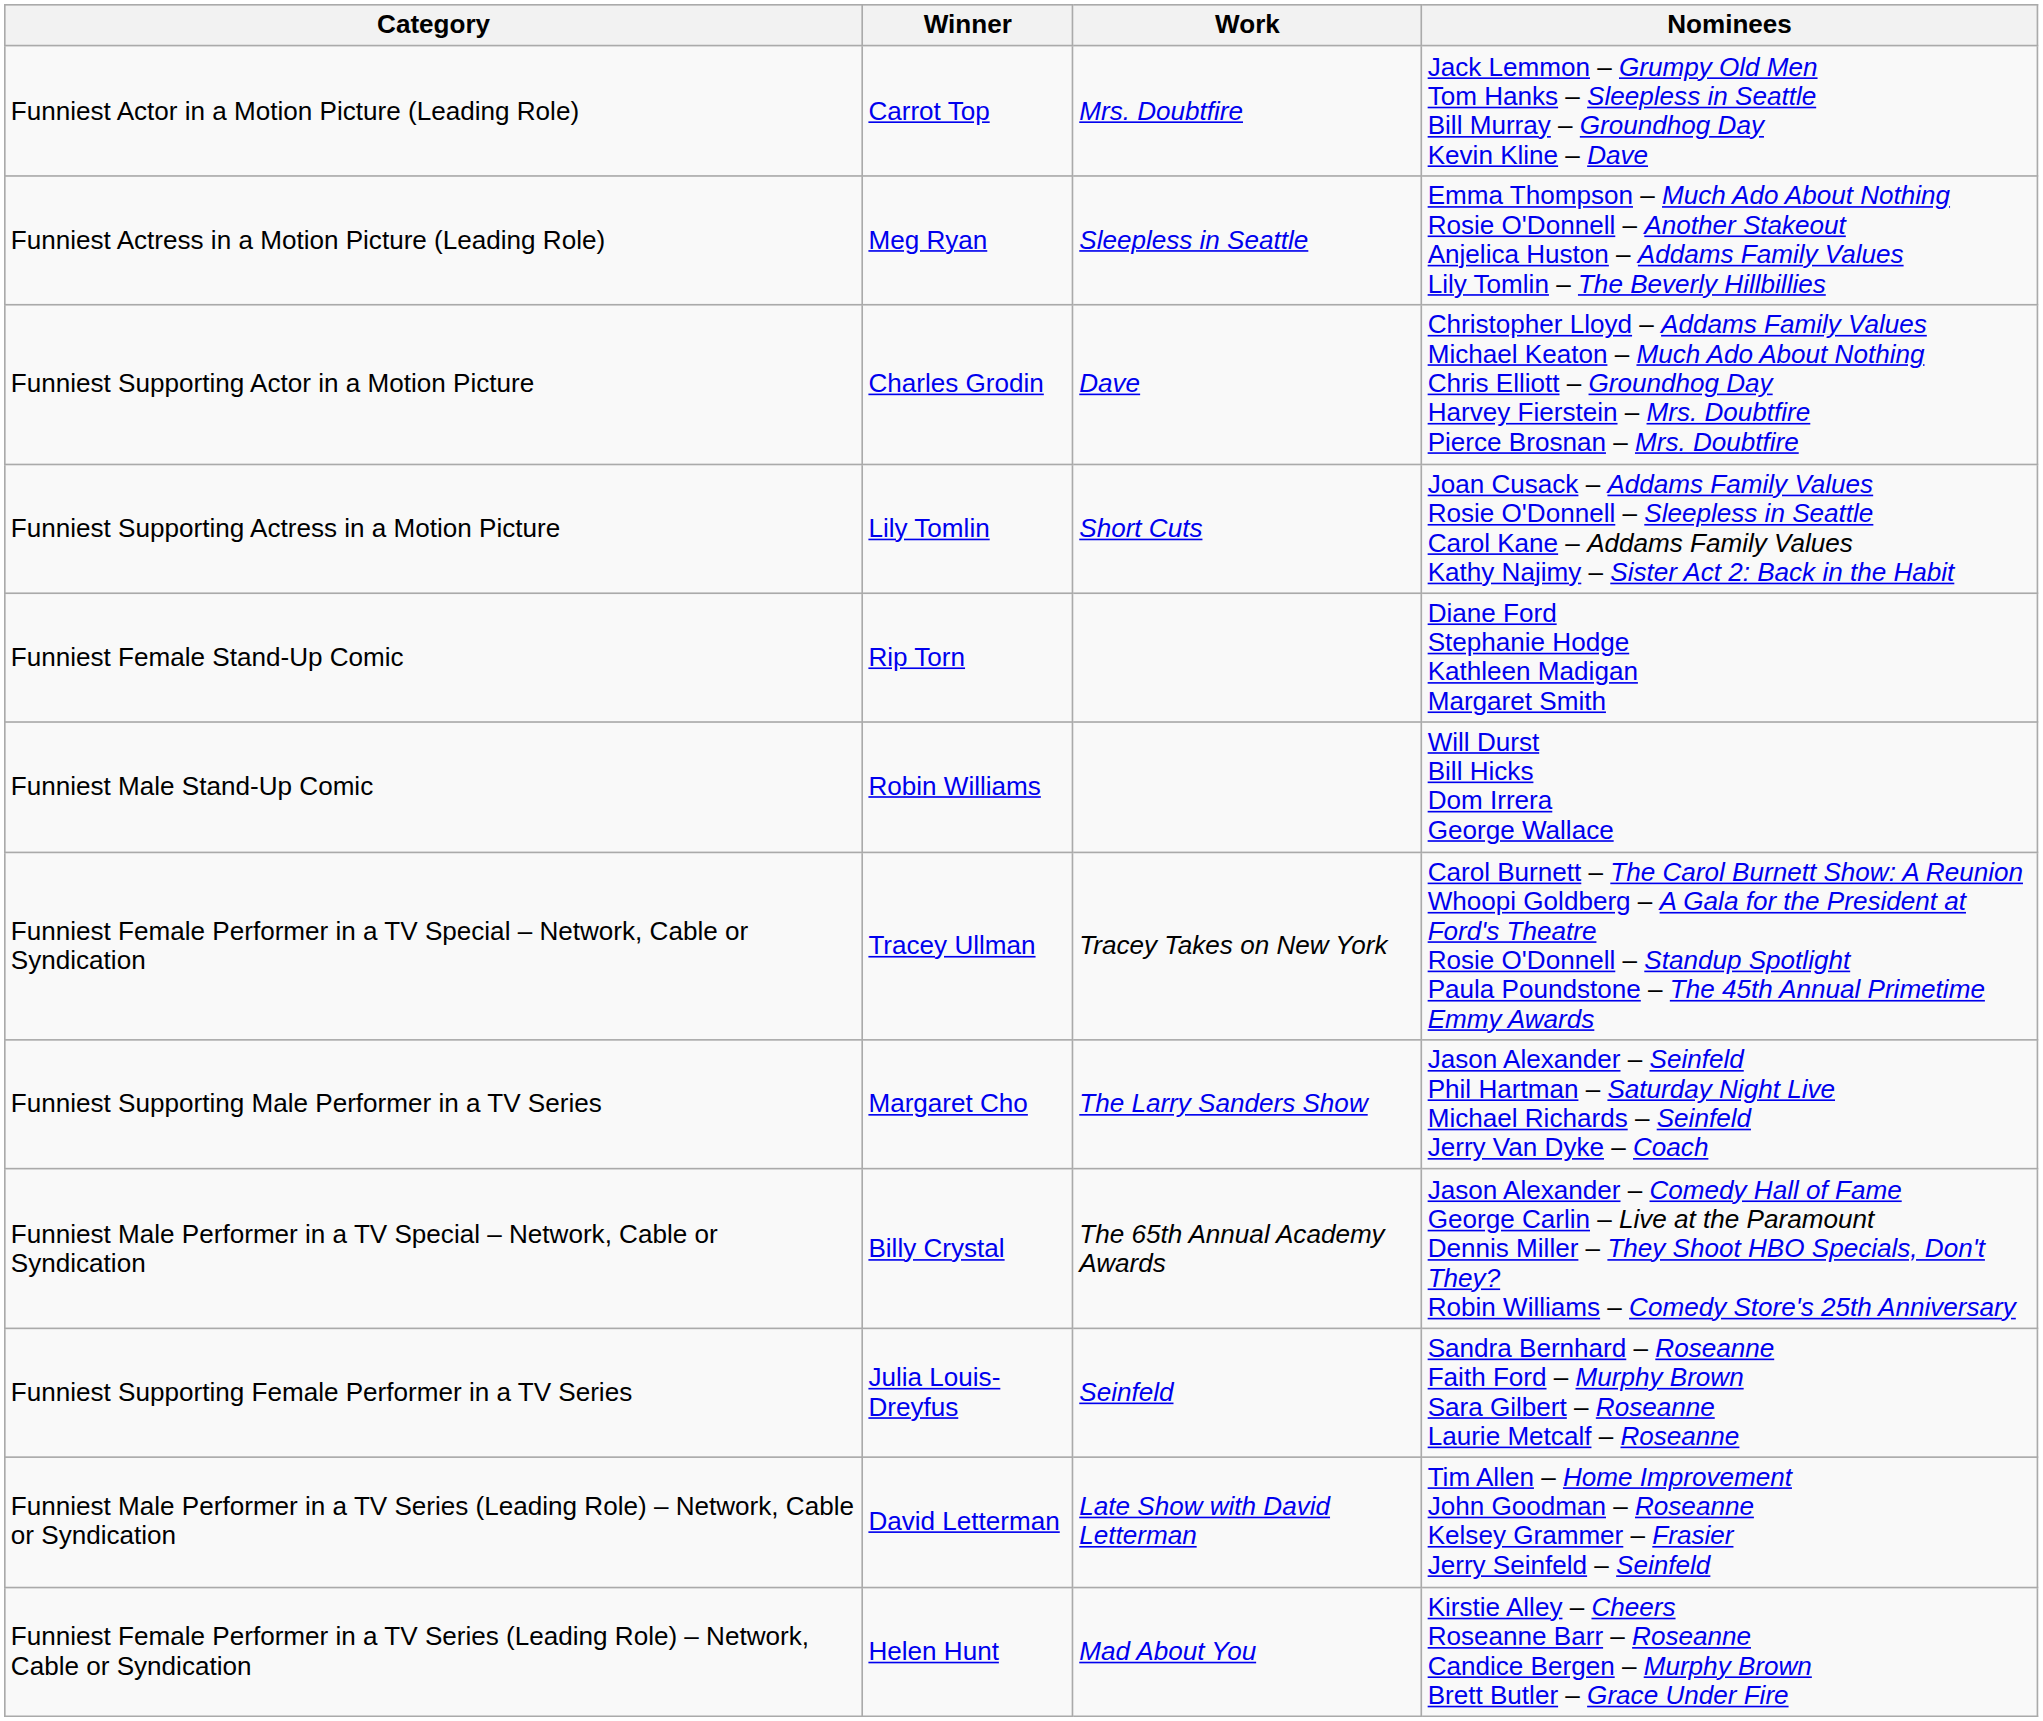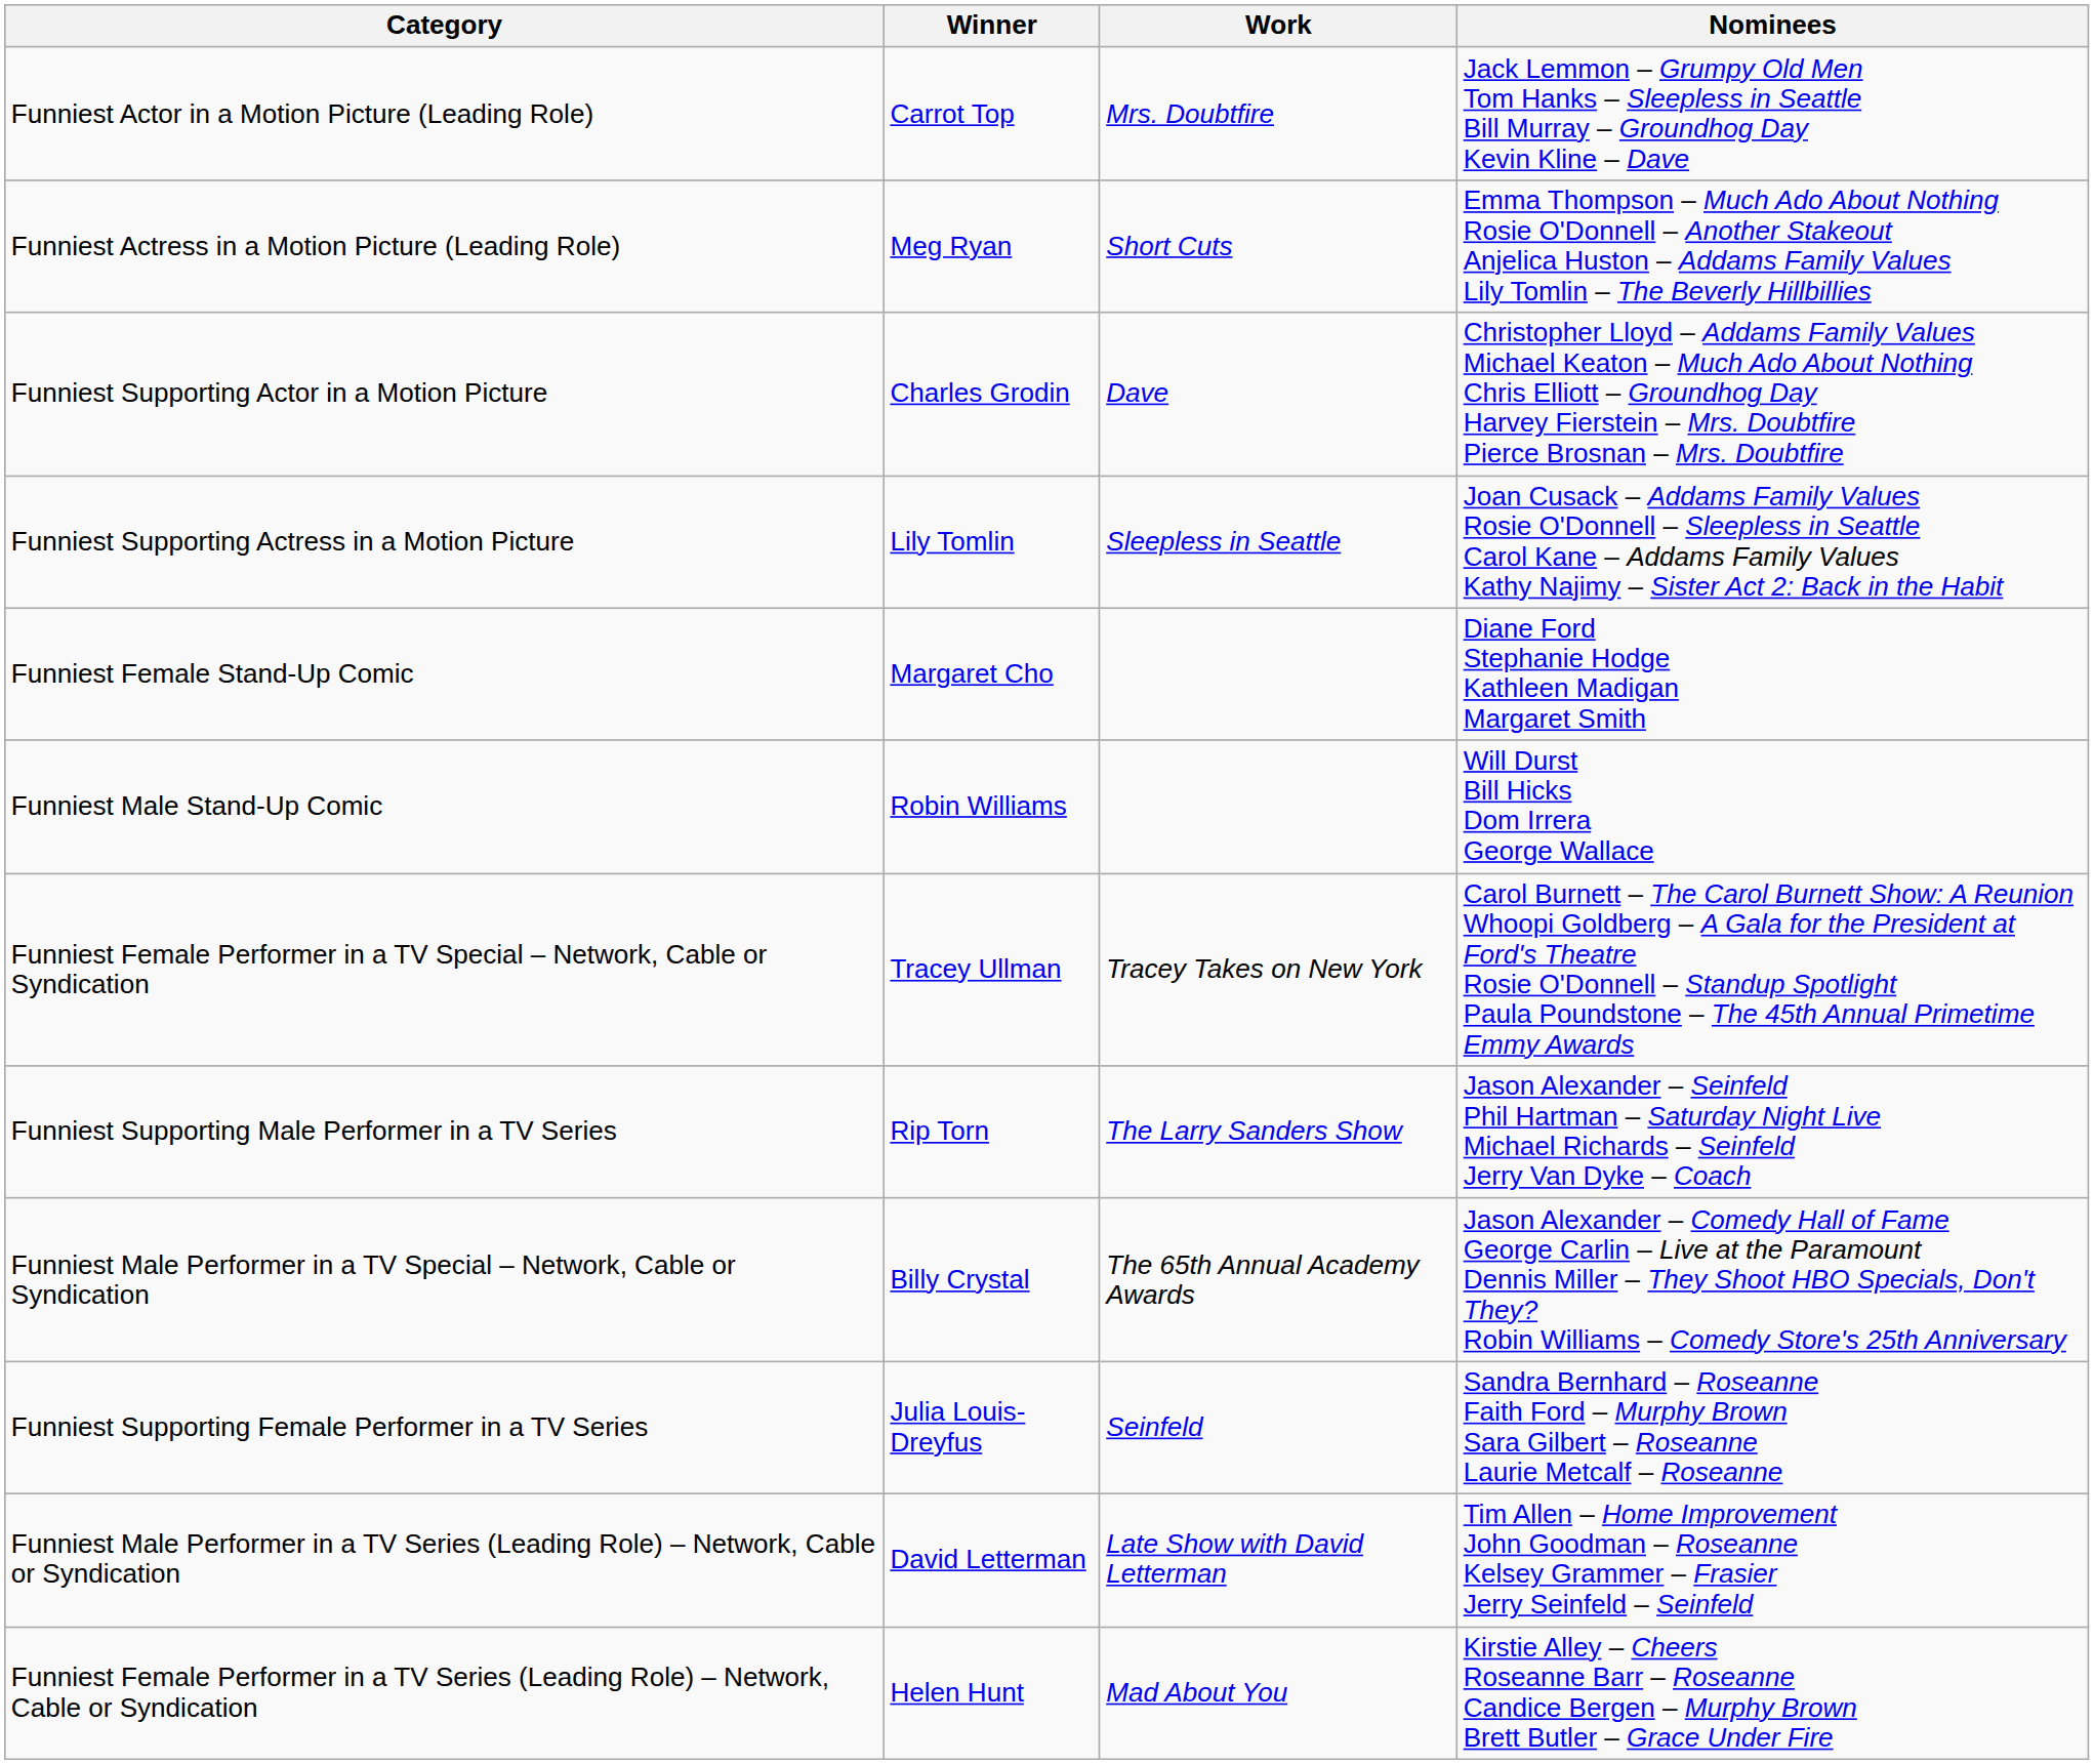 <table class="wikitable sortable">
 <tr>
 <th>Category</th>
 <th>Winner</th>
 <th>Work</th>
 <th class="unsortable">Nominees</th>
 </tr>
 <tr>
 <td>Funniest Actor in a Motion Picture (Leading Role)</td>
 <td><a href='#'>Carrot Top</a></td>
 <td><em><a href='#'>Mrs. Doubtfire</a></em></td>
 <td><a href='#'>Jack Lemmon</a> – <em><a href='#'>Grumpy Old Men</a></em><br><a href='#'>Tom Hanks</a> – <em><a href='#'>Sleepless in Seattle</a></em><br><a href='#'>Bill Murray</a> – <em><a href='#'>Groundhog Day</a></em><br><a href='#'>Kevin Kline</a> – <em><a href='#'>Dave</a></em></td>
 </tr>
 <tr>
 <td>Funniest Actress in a Motion Picture (Leading Role)</td>
 <td><a href='#'>Meg Ryan</a></td>
-<td><em><a href='#'>Sleepless in Seattle</a></em></td>
+<td><em><a href='#'>Short Cuts</a></em></td>
 <td><a href='#'>Emma Thompson</a> – <em><a href='#'>Much Ado About Nothing</a></em><br><a href='#'>Rosie O'Donnell</a> – <em><a href='#'>Another Stakeout</a></em><br><a href='#'>Anjelica Huston</a> – <em><a href='#'>Addams Family Values</a></em><br><a href='#'>Lily Tomlin</a> – <em><a href='#'>The Beverly Hillbillies</a></em></td>
 </tr>
 <tr>
 <td>Funniest Supporting Actor in a Motion Picture</td>
 <td><a href='#'>Charles Grodin</a></td>
 <td><em><a href='#'>Dave</a></em></td>
 <td><a href='#'>Christopher Lloyd</a> – <em><a href='#'>Addams Family Values</a></em><br><a href='#'>Michael Keaton</a> – <em><a href='#'>Much Ado About Nothing</a></em><br><a href='#'>Chris Elliott</a> – <em><a href='#'>Groundhog Day</a></em><br><a href='#'>Harvey Fierstein</a> – <em><a href='#'>Mrs. Doubtfire</a></em><br><a href='#'>Pierce Brosnan</a> – <em><a href='#'>Mrs. Doubtfire</a></em></td>
 </tr>
 <tr>
 <td>Funniest Supporting Actress in a Motion Picture</td>
 <td><a href='#'>Lily Tomlin</a></td>
-<td><em><a href='#'>Short Cuts</a></em></td>
+<td><em><a href='#'>Sleepless in Seattle</a></em></td>
 <td><a href='#'>Joan Cusack</a> – <em><a href='#'>Addams Family Values</a></em><br><a href='#'>Rosie O'Donnell</a> – <em><a href='#'>Sleepless in Seattle</a></em><br><a href='#'>Carol Kane</a> – <em>Addams Family Values</em><br><a href='#'>Kathy Najimy</a> – <em><a href='#'>Sister Act 2: Back in the Habit</a></em></td>
 </tr>
 <tr>
 <td>Funniest Female Stand-Up Comic</td>
-<td><a href='#'>Rip Torn</a></td>
+<td><a href='#'>Margaret Cho</a></td>
 <td></td>
 <td><a href='#'>Diane Ford</a><br><a href='#'>Stephanie Hodge</a><br><a href='#'>Kathleen Madigan</a><br><a href='#'>Margaret Smith</a></td>
 </tr>
 <tr>
 <td>Funniest Male Stand-Up Comic</td>
 <td><a href='#'>Robin Williams</a></td>
 <td></td>
 <td><a href='#'>Will Durst</a><br><a href='#'>Bill Hicks</a><br><a href='#'>Dom Irrera</a><br><a href='#'>George Wallace</a></td>
 </tr>
 <tr>
 <td>Funniest Female Performer in a TV Special – Network, Cable or Syndication</td>
 <td><a href='#'>Tracey Ullman</a></td>
 <td><em>Tracey Takes on New York</em></td>
 <td><a href='#'>Carol Burnett</a> – <em><a href='#'>The Carol Burnett Show: A Reunion</a></em><br><a href='#'>Whoopi Goldberg</a> – <em><a href='#'>A Gala for the President at Ford's Theatre</a></em><br><a href='#'>Rosie O'Donnell</a> – <em><a href='#'>Standup Spotlight</a></em><br><a href='#'>Paula Poundstone</a> – <em><a href='#'>The 45th Annual Primetime Emmy Awards</a></em></td>
 </tr>
 <tr>
 <td>Funniest Supporting Male Performer in a TV Series</td>
-<td><a href='#'>Margaret Cho</a></td>
+<td><a href='#'>Rip Torn</a></td>
 <td><em><a href='#'>The Larry Sanders Show</a></em></td>
 <td><a href='#'>Jason Alexander</a> – <em><a href='#'>Seinfeld</a></em><br><a href='#'>Phil Hartman</a> – <em><a href='#'>Saturday Night Live</a></em><br><a href='#'>Michael Richards</a> – <em><a href='#'>Seinfeld</a></em><br><a href='#'>Jerry Van Dyke</a> – <em><a href='#'>Coach</a></em></td>
 </tr>
 <tr>
 <td>Funniest Male Performer in a TV Special – Network, Cable or Syndication</td>
 <td><a href='#'>Billy Crystal</a></td>
 <td><em>The 65th Annual Academy Awards</em></td>
 <td><a href='#'>Jason Alexander</a> – <em><a href='#'>Comedy Hall of Fame</a></em><br><a href='#'>George Carlin</a> – <em>Live at the Paramount</em><br><a href='#'>Dennis Miller</a> – <em><a href='#'>They Shoot HBO Specials, Don't They?</a></em><br><a href='#'>Robin Williams</a> – <em><a href='#'>Comedy Store's 25th Anniversary</a></em></td>
 </tr>
 <tr>
 <td>Funniest Supporting Female Performer in a TV Series</td>
 <td><a href='#'>Julia Louis-Dreyfus</a></td>
 <td><em><a href='#'>Seinfeld</a></em></td>
 <td><a href='#'>Sandra Bernhard</a> – <em><a href='#'>Roseanne</a></em><br><a href='#'>Faith Ford</a> – <em><a href='#'>Murphy Brown</a></em><br><a href='#'>Sara Gilbert</a> – <em><a href='#'>Roseanne</a></em><br><a href='#'>Laurie Metcalf</a> – <em><a href='#'>Roseanne</a></em></td>
 </tr>
 <tr>
 <td>Funniest Male Performer in a TV Series (Leading Role) – Network, Cable or Syndication</td>
 <td><a href='#'>David Letterman</a></td>
 <td><em><a href='#'>Late Show with David Letterman</a></em></td>
 <td><a href='#'>Tim Allen</a> – <em><a href='#'>Home Improvement</a></em><br><a href='#'>John Goodman</a> – <em><a href='#'>Roseanne</a></em><br><a href='#'>Kelsey Grammer</a> – <em><a href='#'>Frasier</a></em><br><a href='#'>Jerry Seinfeld</a> – <em><a href='#'>Seinfeld</a></em></td>
 </tr>
 <tr>
 <td>Funniest Female Performer in a TV Series (Leading Role) – Network, Cable or Syndication</td>
 <td><a href='#'>Helen Hunt</a></td>
 <td><em><a href='#'>Mad About You</a></em></td>
 <td><a href='#'>Kirstie Alley</a> – <em><a href='#'>Cheers</a></em><br><a href='#'>Roseanne Barr</a> – <em><a href='#'>Roseanne</a></em><br><a href='#'>Candice Bergen</a> – <em><a href='#'>Murphy Brown</a></em><br><a href='#'>Brett Butler</a> – <em><a href='#'>Grace Under Fire</a></em></td>
 </tr>
 </table>
